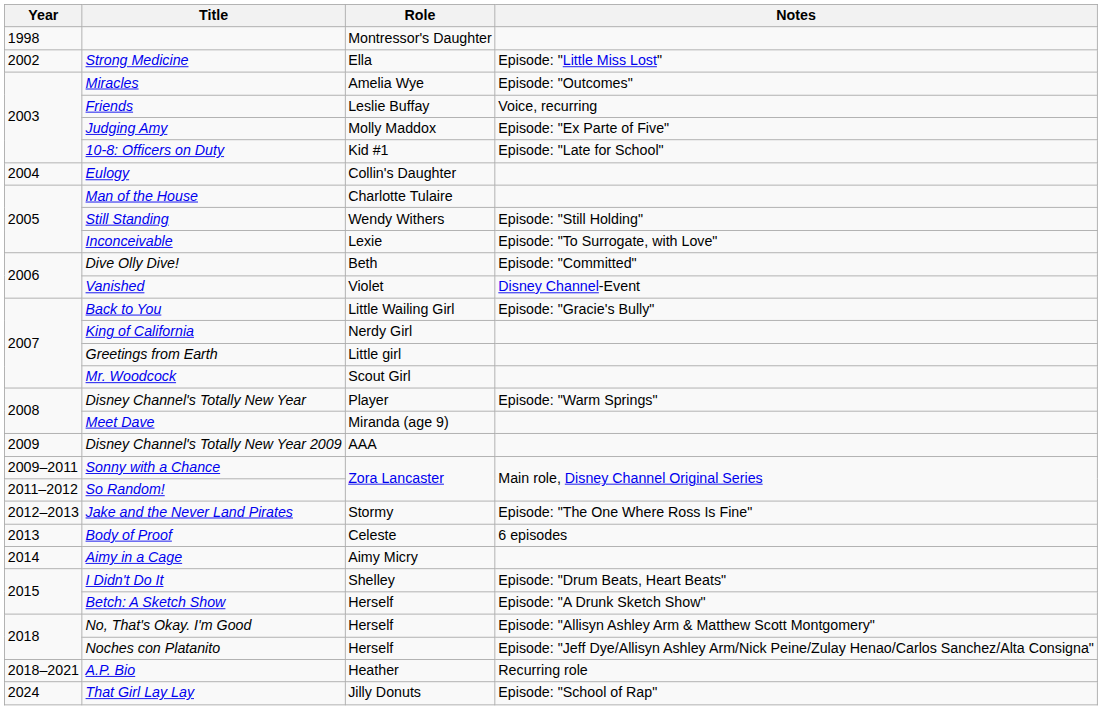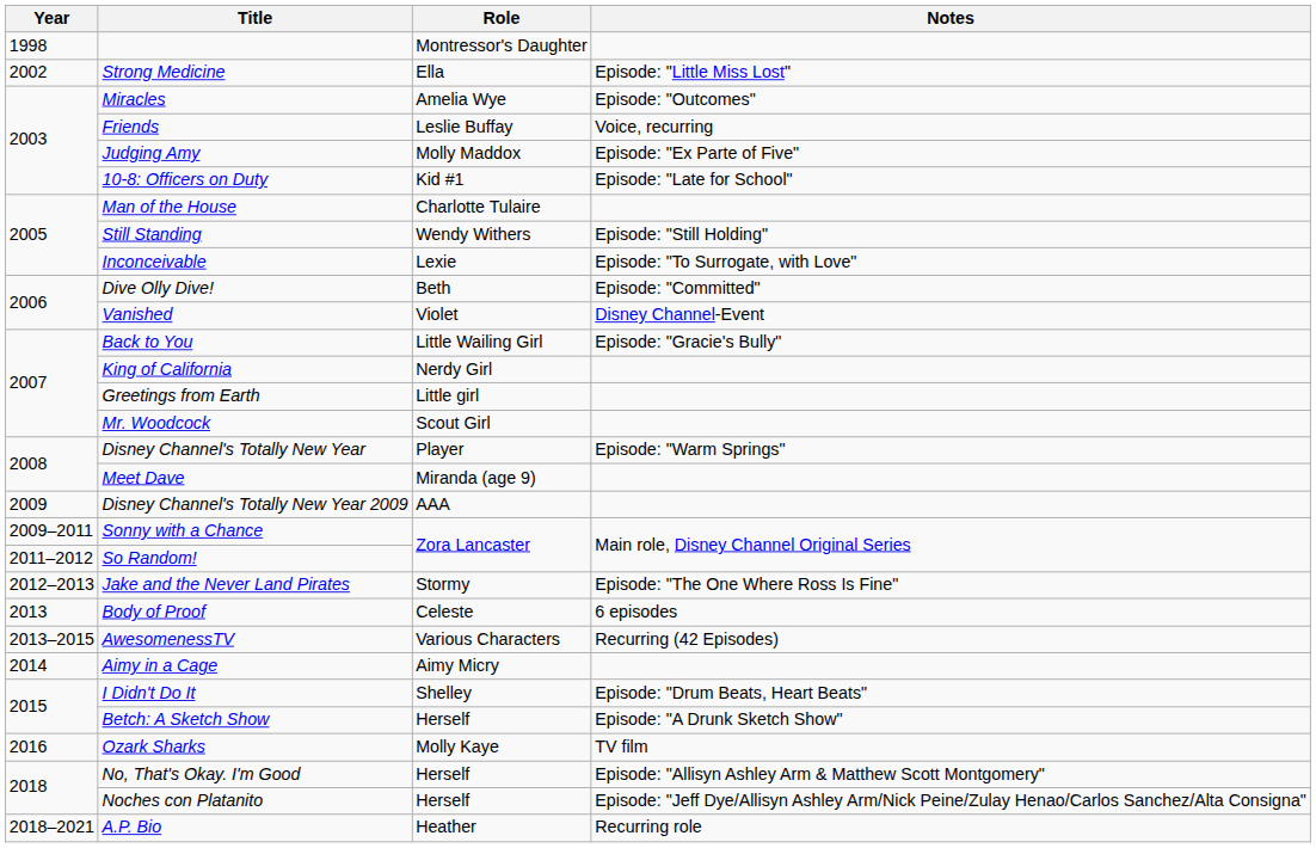 <table class="wikitable sortable">
 <tr>
 <th>Year</th>
 <th>Title</th>
 <th>Role</th>
 <th class="unsortable">Notes</th>
 </tr>
 <tr>
 <td>1998</td>
 <td><em></em></td>
 <td>Montressor's Daughter</td>
 <td></td>
 </tr>
 <tr>
 <td>2002</td>
 <td><em><a href='#'>Strong Medicine</a></em></td>
 <td>Ella</td>
 <td>Episode: "<a href='#'>Little Miss Lost</a>"</td>
 </tr>
 <tr>
 <td rowspan="4">2003</td>
 <td><em><a href='#'>Miracles</a></em></td>
 <td>Amelia Wye</td>
 <td>Episode: "Outcomes"</td>
 </tr>
 <tr>
 <td><em><a href='#'>Friends</a></em></td>
 <td>Leslie Buffay</td>
 <td>Voice, recurring</td>
 </tr>
 <tr>
 <td><em><a href='#'>Judging Amy</a></em></td>
 <td>Molly Maddox</td>
 <td>Episode: "Ex Parte of Five"</td>
 </tr>
 <tr>
 <td><em><a href='#'>10-8: Officers on Duty</a></em></td>
 <td>Kid #1</td>
 <td>Episode: "Late for School"</td>
-</tr>
-<tr>
-<td>2004</td>
-<td><em><a href='#'>Eulogy</a></em></td>
-<td>Collin's Daughter</td>
-<td></td>
 </tr>
 <tr>
 <td rowspan="3">2005</td>
 <td><em><a href='#'>Man of the House</a></em></td>
 <td>Charlotte Tulaire</td>
 <td></td>
 </tr>
 <tr>
 <td><em><a href='#'>Still Standing</a></em></td>
 <td>Wendy Withers</td>
 <td>Episode: "Still Holding"</td>
 </tr>
 <tr>
 <td><em><a href='#'>Inconceivable</a></em></td>
 <td>Lexie</td>
 <td>Episode: "To Surrogate, with Love"</td>
 </tr>
 <tr>
 <td rowspan="2">2006</td>
 <td><em>Dive Olly Dive!</em></td>
 <td>Beth</td>
 <td>Episode: "Committed"</td>
 </tr>
 <tr>
 <td><em><a href='#'>Vanished</a></em></td>
 <td>Violet</td>
 <td><a href='#'>Disney Channel</a>-Event</td>
 </tr>
 <tr>
 <td rowspan="4">2007</td>
 <td><em><a href='#'>Back to You</a></em></td>
 <td>Little Wailing Girl</td>
 <td>Episode: "Gracie's Bully"</td>
 </tr>
 <tr>
 <td><em><a href='#'>King of California</a></em></td>
 <td>Nerdy Girl</td>
 <td></td>
 </tr>
 <tr>
 <td><em>Greetings from Earth</em></td>
 <td>Little girl</td>
 <td></td>
 </tr>
 <tr>
 <td><em><a href='#'>Mr. Woodcock</a></em></td>
 <td>Scout Girl</td>
 <td></td>
 </tr>
 <tr>
 <td rowspan="2">2008</td>
 <td><em>Disney Channel's Totally New Year</em></td>
 <td>Player</td>
 <td>Episode: "Warm Springs"</td>
 </tr>
 <tr>
 <td><em><a href='#'>Meet Dave</a></em></td>
 <td>Miranda (age 9)</td>
 <td></td>
 </tr>
 <tr>
 <td>2009</td>
 <td><em>Disney Channel's Totally New Year 2009</em></td>
 <td>AAA</td>
 <td></td>
 </tr>
 <tr>
 <td>2009–2011</td>
 <td><em><a href='#'>Sonny with a Chance</a></em></td>
 <td rowspan=2><a href='#'>Zora Lancaster</a></td>
 <td rowspan=2>Main role, <a href='#'>Disney Channel Original Series</a></td>
 </tr>
 <tr>
 <td>2011–2012</td>
 <td><em><a href='#'>So Random!</a></em></td>
 </tr>
 <tr>
 <td>2012–2013</td>
 <td><em><a href='#'>Jake and the Never Land Pirates</a></em></td>
 <td>Stormy</td>
 <td>Episode: "The One Where Ross Is Fine"</td>
 </tr>
 <tr>
 <td>2013</td>
 <td><em><a href='#'>Body of Proof</a></em></td>
 <td>Celeste</td>
 <td>6 episodes</td>
 </tr>
 <tr>
+<td>2013–2015</td>
+<td><em><a href='#'>AwesomenessTV</a></em></td>
+<td>Various Characters</td>
+<td>Recurring (42 Episodes)</td>
+</tr>
+<tr>
 <td>2014</td>
 <td><em><a href='#'>Aimy in a Cage</a></em></td>
 <td>Aimy Micry</td>
 <td></td>
 </tr>
 <tr>
 <td rowspan="2">2015</td>
 <td><em><a href='#'>I Didn't Do It</a></em></td>
 <td>Shelley</td>
 <td>Episode: "Drum Beats, Heart Beats"</td>
 </tr>
 <tr>
 <td><em><a href='#'>Betch: A Sketch Show</a></em></td>
 <td>Herself</td>
 <td>Episode: "A Drunk Sketch Show"</td>
+</tr>
+<tr>
+<td>2016</td>
+<td><em><a href='#'>Ozark Sharks</a></em></td>
+<td>Molly Kaye</td>
+<td>TV film</td>
 </tr>
 <tr>
 <td rowspan="2">2018</td>
 <td><em>No, That's Okay. I'm Good</em></td>
 <td>Herself</td>
 <td>Episode: "Allisyn Ashley Arm & Matthew Scott Montgomery"</td>
 </tr>
 <tr>
 <td><em>Noches con Platanito</em></td>
 <td>Herself</td>
 <td>Episode: "Jeff Dye/Allisyn Ashley Arm/Nick Peine/Zulay Henao/Carlos Sanchez/Alta Consigna"</td>
 </tr>
 <tr>
 <td>2018–2021</td>
 <td><em><a href='#'>A.P. Bio</a></em></td>
 <td>Heather</td>
 <td>Recurring role</td>
 </tr>
-<tr>
-<td>2024</td>
-<td><em><a href='#'>That Girl Lay Lay</a></em></td>
-<td>Jilly Donuts</td>
-<td>Episode: "School of Rap"</td>
-</tr>
 </table>
